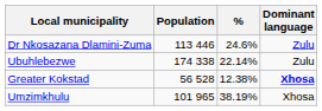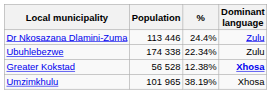 <table class="wikitable" style="font-size: 95%; text-align: right">
 <tr>
 <th>Local municipality</th>
 <th>Population</th>
 <th>%</th>
 <th>Dominant<br>language</th>
 </tr>
 <tr>
 <td align=left><a href='#'>Dr Nkosazana Dlamini-Zuma</a></td>
 <td>113 446</td>
-<td>24.6%</td>
+<td>24.4%</td>
 <td><a href='#'>Zulu</a></td>
 </tr>
 <tr>
 <td align=left><a href='#'>Ubuhlebezwe</a></td>
 <td>174 338</td>
-<td>22.14%</td>
+<td>22.34%</td>
 <td>Zulu</td>
 </tr>
 <tr>
 <td align=left><a href='#'>Greater Kokstad</a></td>
 <td>56 528</td>
 <td>12.38%</td>
 <td><strong><a href='#'>Xhosa</a></strong></td>
 </tr>
 <tr>
 <td align=left><a href='#'>Umzimkhulu</a></td>
 <td>101 965</td>
 <td>38.19%</td>
 <td>Xhosa</td>
 </tr>
 </table>
